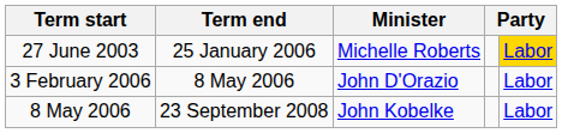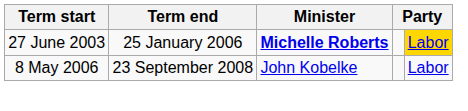 <table class="wikitable">
 <tr>
 <th>Term start</th>
 <th>Term end</th>
 <th>Minister</th>
 <th colspan="2">Party</th>
 </tr>
 <tr>
 <td align=center>27 June 2003</td>
 <td align=center>25 January 2006</td>
-<td><a href='#'>Michelle Roberts</a></td>
+<td><strong><a href='#'>Michelle Roberts</a></strong></td>
 <td> </td>
 <td style="background: gold;"><a href='#'>Labor</a></td>
-</tr>
-<tr>
-<td align=center>3 February 2006</td>
-<td align=center>8 May 2006</td>
-<td><a href='#'>John D'Orazio</a></td>
-<td> </td>
-<td><a href='#'>Labor</a></td>
 </tr>
 <tr>
 <td align=center>8 May 2006</td>
 <td align=center>23 September 2008</td>
 <td><a href='#'>John Kobelke</a></td>
 <td> </td>
 <td><a href='#'>Labor</a></td>
 </tr>
 </table>
